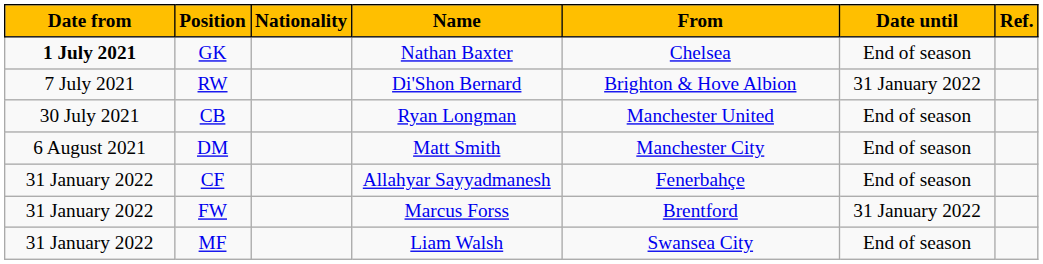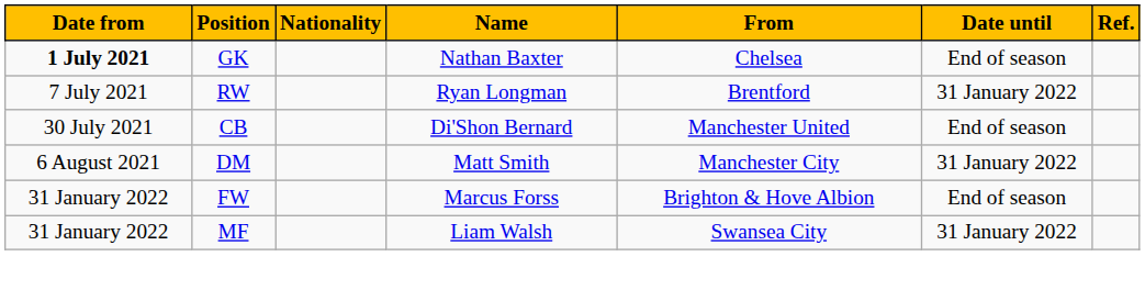 <table class="wikitable" style="text-align:center; font-size:90%">
 <tr>
 <th style="color:#000000; background:#ffbf00; border:1px solid #000000; width:120px;">Date from</th>
 <th style="color:#000000; background:#ffbf00; border:1px solid #000000; width:50px;">Position</th>
 <th style="color:#000000; background:#ffbf00; border:1px solid #000000; width:50px;">Nationality</th>
 <th style="color:#000000; background:#ffbf00; border:1px solid #000000; width:150px;">Name</th>
 <th style="color:#000000; background:#ffbf00; border:1px solid #000000; width:200px;">From</th>
 <th style="color:#000000; background:#ffbf00; border:1px solid #000000; width:110px;">Date until</th>
 <th style="color:#000000; background:#ffbf00; border:1px solid #000000; width:25px;">Ref.</th>
 </tr>
 <tr>
 <td><strong>1 July 2021</strong></td>
 <td><a href='#'>GK</a></td>
 <td></td>
 <td><a href='#'>Nathan Baxter</a></td>
 <td> <a href='#'>Chelsea</a></td>
 <td>End of season</td>
 <td></td>
 </tr>
 <tr>
 <td>7 July 2021</td>
 <td><a href='#'>RW</a></td>
 <td></td>
-<td><a href='#'>Di'Shon Bernard</a></td>
-<td> <a href='#'>Brighton & Hove Albion</a></td>
+<td><a href='#'>Ryan Longman</a></td>
+<td> <a href='#'>Brentford</a></td>
 <td>31 January 2022</td>
 <td></td>
 </tr>
 <tr>
 <td>30 July 2021</td>
 <td><a href='#'>CB</a></td>
 <td></td>
-<td><a href='#'>Ryan Longman</a></td>
+<td><a href='#'>Di'Shon Bernard</a></td>
 <td> <a href='#'>Manchester United</a></td>
 <td>End of season</td>
 <td></td>
 </tr>
 <tr>
 <td>6 August 2021</td>
 <td><a href='#'>DM</a></td>
 <td></td>
 <td><a href='#'>Matt Smith</a></td>
 <td> <a href='#'>Manchester City</a></td>
-<td>End of season</td>
-<td></td>
-</tr>
-<tr>
 <td>31 January 2022</td>
-<td><a href='#'>CF</a></td>
-<td></td>
-<td><a href='#'>Allahyar Sayyadmanesh</a></td>
-<td> <a href='#'>Fenerbahçe</a></td>
-<td>End of season</td>
 <td></td>
 </tr>
 <tr>
 <td>31 January 2022</td>
 <td><a href='#'>FW</a></td>
 <td></td>
 <td><a href='#'>Marcus Forss</a></td>
-<td> <a href='#'>Brentford</a></td>
-<td>31 January 2022</td>
+<td> <a href='#'>Brighton & Hove Albion</a></td>
+<td>End of season</td>
 <td></td>
 </tr>
 <tr>
 <td>31 January 2022</td>
 <td><a href='#'>MF</a></td>
 <td></td>
 <td><a href='#'>Liam Walsh</a></td>
 <td> <a href='#'>Swansea City</a></td>
-<td>End of season</td>
+<td>31 January 2022</td>
 <td></td>
 </tr>
 </table>
